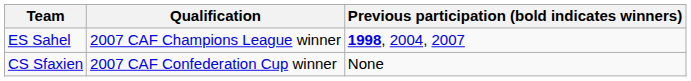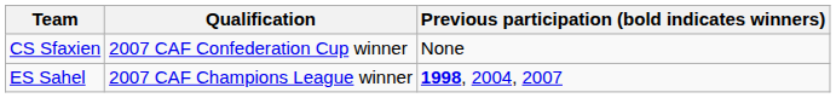 <table class="wikitable">
 <tr>
 <th>Team</th>
 <th>Qualification</th>
 <th>Previous participation (bold indicates winners)</th>
 </tr>
 <tr>
+<td> <a href='#'>CS Sfaxien</a></td>
+<td><a href='#'>2007 CAF Confederation Cup</a> winner</td>
+<td>None</td>
+</tr>
+<tr>
 <td> <a href='#'>ES Sahel</a></td>
 <td><a href='#'>2007 CAF Champions League</a> winner</td>
 <td><strong><a href='#'>1998</a></strong>, <a href='#'>2004</a>, <a href='#'>2007</a></td>
 </tr>
-<tr>
-<td> <a href='#'>CS Sfaxien</a></td>
-<td><a href='#'>2007 CAF Confederation Cup</a> winner</td>
-<td>None</td>
-</tr>
 </table>
